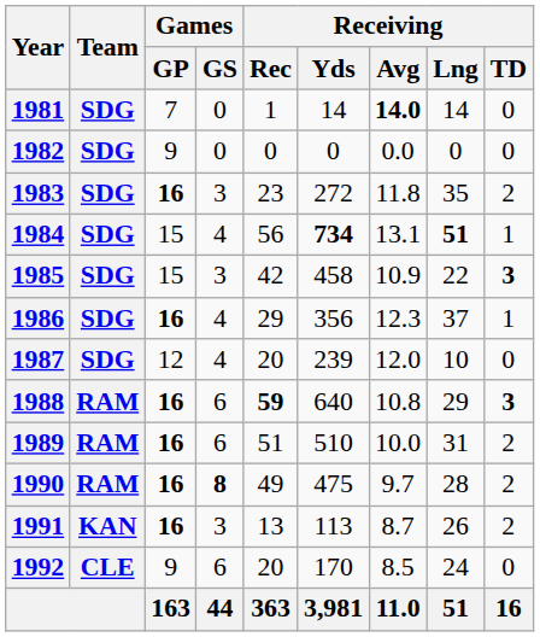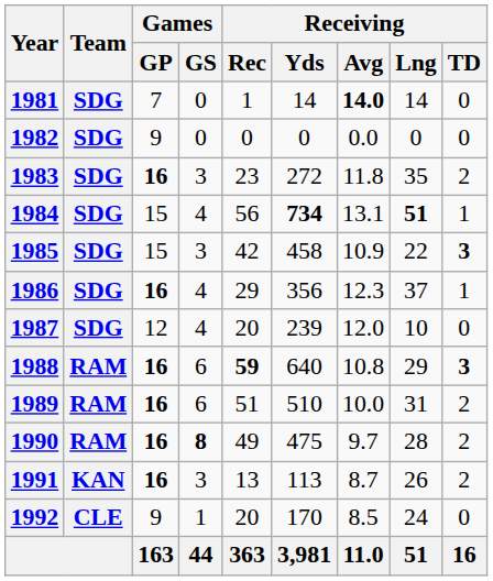 <table class="wikitable" style="text-align:center">
 <tr>
 <th rowspan="2">Year</th>
 <th rowspan="2">Team</th>
 <th colspan="2">Games</th>
 <th colspan="5">Receiving</th>
 </tr>
 <tr>
 <th>GP</th>
 <th>GS</th>
 <th>Rec</th>
 <th>Yds</th>
 <th>Avg</th>
 <th>Lng</th>
 <th>TD</th>
 </tr>
 <tr>
 <th><a href='#'>1981</a></th>
 <th><a href='#'>SDG</a></th>
 <td>7</td>
 <td>0</td>
 <td>1</td>
 <td>14</td>
 <td><strong>14.0</strong></td>
 <td>14</td>
 <td>0</td>
 </tr>
 <tr>
 <th><a href='#'>1982</a></th>
 <th><a href='#'>SDG</a></th>
 <td>9</td>
 <td>0</td>
 <td>0</td>
 <td>0</td>
 <td>0.0</td>
 <td>0</td>
 <td>0</td>
 </tr>
 <tr>
 <th><a href='#'>1983</a></th>
 <th><a href='#'>SDG</a></th>
 <td><strong>16</strong></td>
 <td>3</td>
 <td>23</td>
 <td>272</td>
 <td>11.8</td>
 <td>35</td>
 <td>2</td>
 </tr>
 <tr>
 <th><a href='#'>1984</a></th>
 <th><a href='#'>SDG</a></th>
 <td>15</td>
 <td>4</td>
 <td>56</td>
 <td><strong>734</strong></td>
 <td>13.1</td>
 <td><strong>51</strong></td>
 <td>1</td>
 </tr>
 <tr>
 <th><a href='#'>1985</a></th>
 <th><a href='#'>SDG</a></th>
 <td>15</td>
 <td>3</td>
 <td>42</td>
 <td>458</td>
 <td>10.9</td>
 <td>22</td>
 <td><strong>3</strong></td>
 </tr>
 <tr>
 <th><a href='#'>1986</a></th>
 <th><a href='#'>SDG</a></th>
 <td><strong>16</strong></td>
 <td>4</td>
 <td>29</td>
 <td>356</td>
 <td>12.3</td>
 <td>37</td>
 <td>1</td>
 </tr>
 <tr>
 <th><a href='#'>1987</a></th>
 <th><a href='#'>SDG</a></th>
 <td>12</td>
 <td>4</td>
 <td>20</td>
 <td>239</td>
 <td>12.0</td>
 <td>10</td>
 <td>0</td>
 </tr>
 <tr>
 <th><a href='#'>1988</a></th>
 <th><a href='#'>RAM</a></th>
 <td><strong>16</strong></td>
 <td>6</td>
 <td><strong>59</strong></td>
 <td>640</td>
 <td>10.8</td>
 <td>29</td>
 <td><strong>3</strong></td>
 </tr>
 <tr>
 <th><a href='#'>1989</a></th>
 <th><a href='#'>RAM</a></th>
 <td><strong>16</strong></td>
 <td>6</td>
 <td>51</td>
 <td>510</td>
 <td>10.0</td>
 <td>31</td>
 <td>2</td>
 </tr>
 <tr>
 <th><a href='#'>1990</a></th>
 <th><a href='#'>RAM</a></th>
 <td><strong>16</strong></td>
 <td><strong>8</strong></td>
 <td>49</td>
 <td>475</td>
 <td>9.7</td>
 <td>28</td>
 <td>2</td>
 </tr>
 <tr>
 <th><a href='#'>1991</a></th>
 <th><a href='#'>KAN</a></th>
 <td><strong>16</strong></td>
 <td>3</td>
 <td>13</td>
 <td>113</td>
 <td>8.7</td>
 <td>26</td>
 <td>2</td>
 </tr>
 <tr>
 <th><a href='#'>1992</a></th>
 <th><a href='#'>CLE</a></th>
 <td>9</td>
-<td>6</td>
+<td>1</td>
 <td>20</td>
 <td>170</td>
 <td>8.5</td>
 <td>24</td>
 <td>0</td>
 </tr>
 <tr>
 <th colspan="2"></th>
 <th>163</th>
 <th>44</th>
 <th>363</th>
 <th>3,981</th>
 <th>11.0</th>
 <th>51</th>
 <th>16</th>
 </tr>
 </table>
